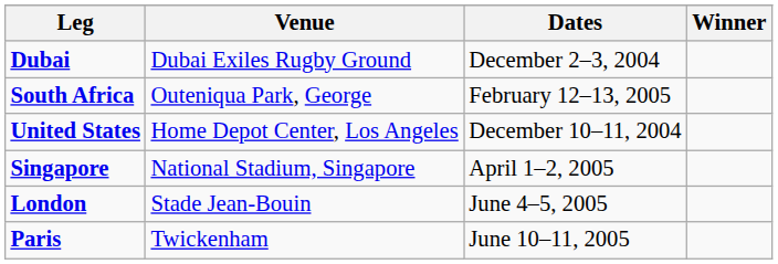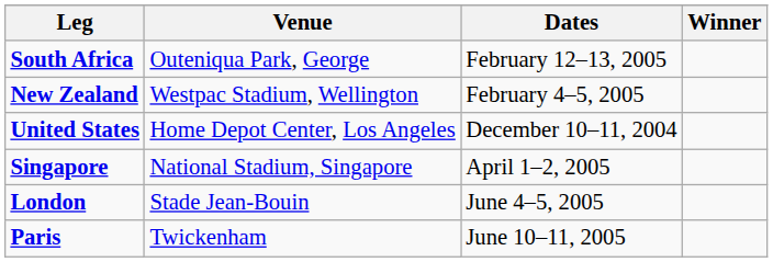 <table class="wikitable sortable">
 <tr>
 </tr>
 <tr>
 <th>Leg</th>
 <th>Venue</th>
 <th>Dates</th>
 <th>Winner</th>
 </tr>
 <tr>
-<td><strong><a href='#'>Dubai</a></strong></td>
-<td><a href='#'>Dubai Exiles Rugby Ground</a></td>
-<td>December 2–3, 2004</td>
+<td><strong><a href='#'>South Africa</a></strong></td>
+<td><a href='#'>Outeniqua Park</a>, <a href='#'>George</a></td>
+<td>February 12–13, 2005</td>
 <td></td>
 </tr>
 <tr>
-<td><strong><a href='#'>South Africa</a></strong></td>
-<td><a href='#'>Outeniqua Park</a>, <a href='#'>George</a></td>
-<td>February 12–13, 2005</td>
+<td><strong><a href='#'>New Zealand</a></strong></td>
+<td><a href='#'>Westpac Stadium</a>, <a href='#'>Wellington</a></td>
+<td>February 4–5, 2005</td>
 <td></td>
 </tr>
 <tr>
 <td><strong><a href='#'>United States</a></strong></td>
 <td><a href='#'>Home Depot Center</a>, <a href='#'>Los Angeles</a></td>
 <td>December 10–11, 2004</td>
 <td></td>
 </tr>
 <tr>
 <td><strong><a href='#'>Singapore</a></strong></td>
 <td><a href='#'>National Stadium, Singapore</a></td>
 <td>April 1–2, 2005</td>
 <td></td>
 </tr>
 <tr>
 <td><strong><a href='#'>London</a></strong></td>
 <td><a href='#'>Stade Jean-Bouin</a></td>
 <td>June 4–5, 2005</td>
 <td></td>
 </tr>
 <tr>
 <td><strong><a href='#'>Paris</a></strong></td>
 <td><a href='#'>Twickenham</a></td>
 <td>June 10–11, 2005</td>
 <td></td>
 </tr>
 </table>
